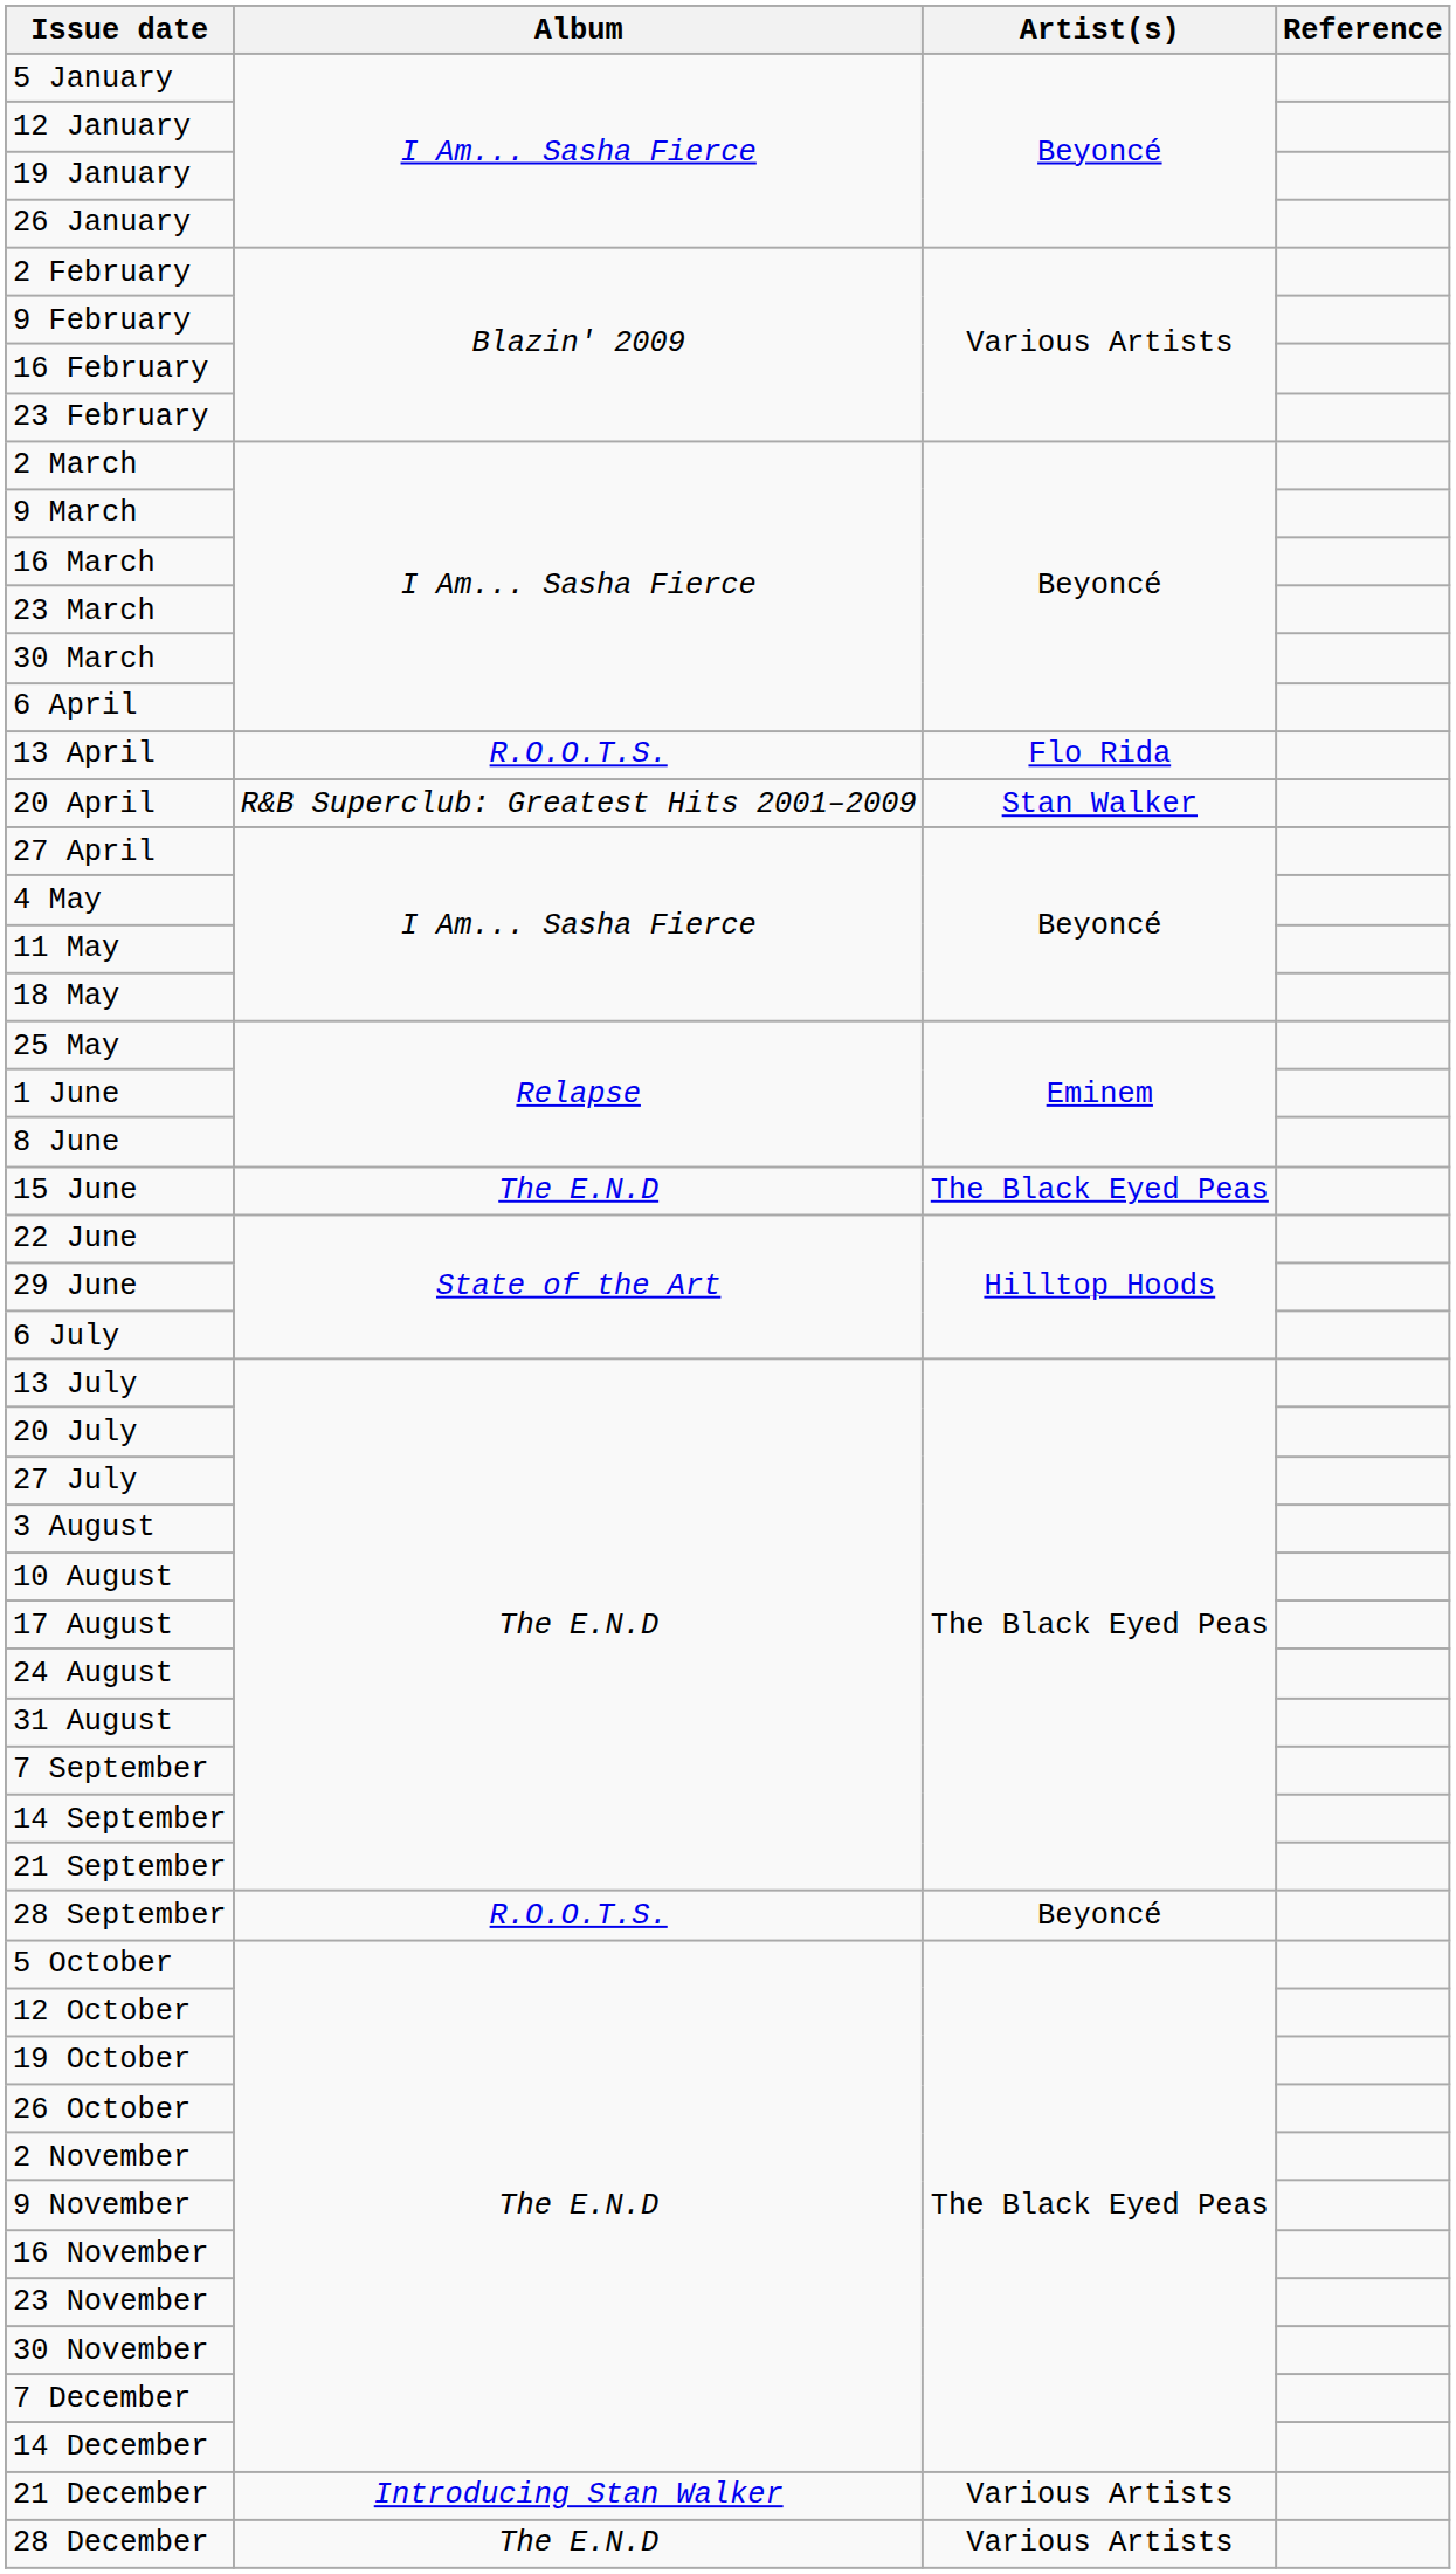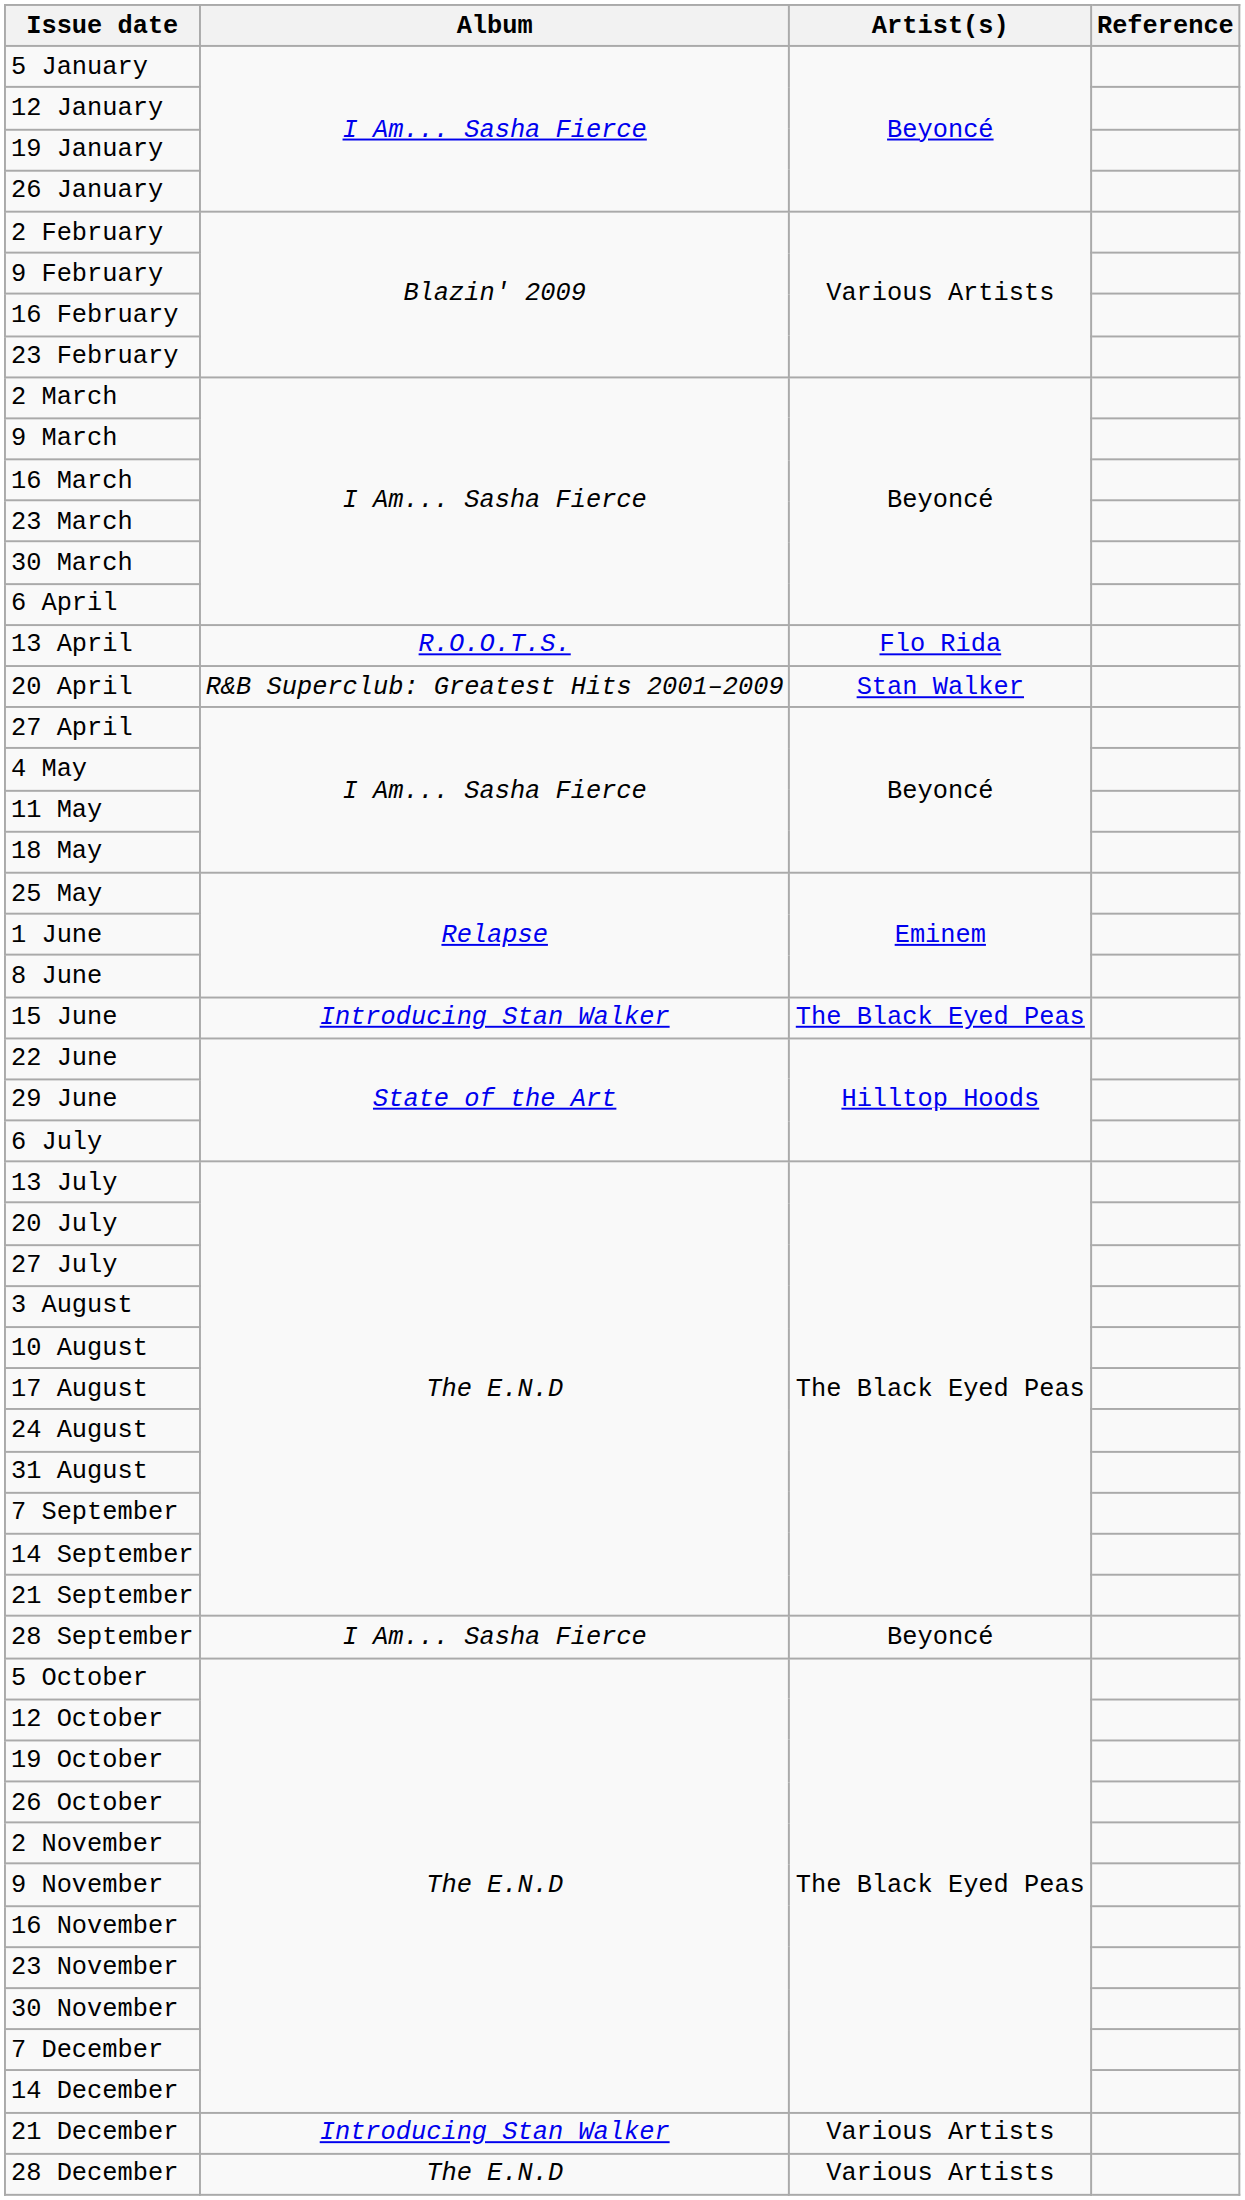 <table class="wikitable">
 <tr>
 <th>Issue date</th>
 <th>Album</th>
 <th>Artist(s)</th>
 <th>Reference</th>
 </tr>
 <tr>
 <td align="left">5 January</td>
 <td align="center" rowspan="4"><em><a href='#'>I Am... Sasha Fierce</a></em></td>
 <td align="center" rowspan="4"><a href='#'>Beyoncé</a></td>
 <td align="center"></td>
 </tr>
 <tr>
 <td align="left">12 January</td>
 <td align="center"></td>
 </tr>
 <tr>
 <td align="left">19 January</td>
 <td align="center"></td>
 </tr>
 <tr>
 <td align="left">26 January</td>
 <td align="center"></td>
 </tr>
 <tr>
 <td align="left">2 February</td>
 <td align="center" rowspan="4"><em>Blazin' 2009</em></td>
 <td align="center" rowspan="4">Various Artists</td>
 <td align="center"></td>
 </tr>
 <tr>
 <td align="left">9 February</td>
 <td align="center"></td>
 </tr>
 <tr>
 <td align="left">16 February</td>
 <td align="center"></td>
 </tr>
 <tr>
 <td align="left">23 February</td>
 <td align="center"></td>
 </tr>
 <tr>
 <td align="left">2 March</td>
 <td align="center" rowspan="6"><em>I Am... Sasha Fierce</em></td>
 <td align="center" rowspan="6">Beyoncé</td>
 <td align="center"></td>
 </tr>
 <tr>
 <td align="left">9 March</td>
 <td align="center"></td>
 </tr>
 <tr>
 <td align="left">16 March</td>
 <td align="center"></td>
 </tr>
 <tr>
 <td align="left">23 March</td>
 <td align="center"></td>
 </tr>
 <tr>
 <td align="left">30 March</td>
 <td align="center"></td>
 </tr>
 <tr>
 <td align="left">6 April</td>
 <td align="center"></td>
 </tr>
 <tr>
 <td align="left">13 April</td>
 <td align="center"><em><a href='#'>R.O.O.T.S.</a></em></td>
 <td align="center"><a href='#'>Flo Rida</a></td>
 <td align="center"></td>
 </tr>
 <tr>
 <td align="left">20 April</td>
 <td align="center"><em>R&B Superclub: Greatest Hits 2001–2009</em></td>
 <td align="center"><a href='#'>Stan Walker</a></td>
 <td align="center"></td>
 </tr>
 <tr>
 <td align="left">27 April</td>
 <td align="center" rowspan="4"><em>I Am... Sasha Fierce</em></td>
 <td align="center" rowspan="4">Beyoncé</td>
 <td align="center"></td>
 </tr>
 <tr>
 <td align="left">4 May</td>
 <td align="center"></td>
 </tr>
 <tr>
 <td align="left">11 May</td>
 <td align="center"></td>
 </tr>
 <tr>
 <td align="left">18 May</td>
 <td align="center"></td>
 </tr>
 <tr>
 <td align="left">25 May</td>
 <td align="center" rowspan="3"><em><a href='#'>Relapse</a></em></td>
 <td align="center" rowspan="3"><a href='#'>Eminem</a></td>
 <td align="center"></td>
 </tr>
 <tr>
 <td align="left">1 June</td>
 <td align="center"></td>
 </tr>
 <tr>
 <td align="left">8 June</td>
 <td align="center"></td>
 </tr>
 <tr>
 <td align="left">15 June</td>
-<td align="center"><em><a href='#'>The E.N.D</a></em></td>
+<td align="center"><em><a href='#'>Introducing Stan Walker</a></em></td>
 <td align="center"><a href='#'>The Black Eyed Peas</a></td>
 <td align="center"></td>
 </tr>
 <tr>
 <td align="left">22 June</td>
 <td align="center" rowspan="3"><em><a href='#'>State of the Art</a></em></td>
 <td align="center" rowspan="3"><a href='#'>Hilltop Hoods</a></td>
 <td align="center"></td>
 </tr>
 <tr>
 <td align="left">29 June</td>
 <td align="center"></td>
 </tr>
 <tr>
 <td align="left">6 July</td>
 <td align="center"></td>
 </tr>
 <tr>
 <td align="left">13 July</td>
 <td align="center" rowspan="11"><em>The E.N.D</em></td>
 <td align="center" rowspan="11">The Black Eyed Peas</td>
 <td align="center"></td>
 </tr>
 <tr>
 <td align="left">20 July</td>
 <td align="center"></td>
 </tr>
 <tr>
 <td align="left">27 July</td>
 <td align="center"></td>
 </tr>
 <tr>
 <td align="left">3 August</td>
 <td align="center"></td>
 </tr>
 <tr>
 <td align="left">10 August</td>
 <td align="center"></td>
 </tr>
 <tr>
 <td align="left">17 August</td>
 <td align="center"></td>
 </tr>
 <tr>
 <td align="left">24 August</td>
 <td align="center"></td>
 </tr>
 <tr>
 <td align="left">31 August</td>
 <td align="center"></td>
 </tr>
 <tr>
 <td align="left">7 September</td>
 <td align="center"></td>
 </tr>
 <tr>
 <td align="left">14 September</td>
 <td align="center"></td>
 </tr>
 <tr>
 <td align="left">21 September</td>
 <td align="center"></td>
 </tr>
 <tr>
 <td align="left">28 September</td>
-<td align="center"><em><a href='#'>R.O.O.T.S.</a></em></td>
+<td align="center"><em>I Am... Sasha Fierce</em></td>
 <td align="center">Beyoncé</td>
 <td align="center"></td>
 </tr>
 <tr>
 <td align="left">5 October</td>
 <td align="center" rowspan="11"><em>The E.N.D</em></td>
 <td align="center" rowspan="11">The Black Eyed Peas</td>
 <td align="center"></td>
 </tr>
 <tr>
 <td align="left">12 October</td>
 <td align="center"></td>
 </tr>
 <tr>
 <td align="left">19 October</td>
 <td align="center"></td>
 </tr>
 <tr>
 <td align="left">26 October</td>
 <td align="center"></td>
 </tr>
 <tr>
 <td align="left">2 November</td>
 <td align="center"></td>
 </tr>
 <tr>
 <td align="left">9 November</td>
 <td align="center"></td>
 </tr>
 <tr>
 <td align="left">16 November</td>
 <td align="center"></td>
 </tr>
 <tr>
 <td align="left">23 November</td>
 <td align="center"></td>
 </tr>
 <tr>
 <td align="left">30 November</td>
 <td align="center"></td>
 </tr>
 <tr>
 <td align="left">7 December</td>
 <td align="center"></td>
 </tr>
 <tr>
 <td align="left">14 December</td>
 <td align="center"></td>
 </tr>
 <tr>
 <td align="left">21 December</td>
 <td align="center"><em><a href='#'>Introducing Stan Walker</a></em></td>
 <td align="center">Various Artists</td>
 <td align="center"></td>
 </tr>
 <tr>
 <td align="left">28 December</td>
 <td align="center"><em>The E.N.D</em></td>
 <td align="center">Various Artists</td>
 <td align="center"></td>
 </tr>
 </table>
